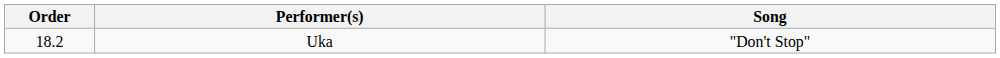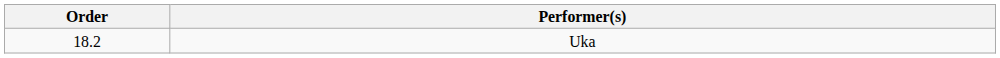 <table class="wikitable" style="text-align:center; line-height:17px;">
 <tr>
 <th width="05%">Order</th>
 <th width="25%">Performer(s)</th>
-<th width="25%">Song</th>
 </tr>
 <tr>
 <td>18.2</td>
 <td>Uka</td>
-<td>"Don't Stop"</td>
 </tr>
 </table>
